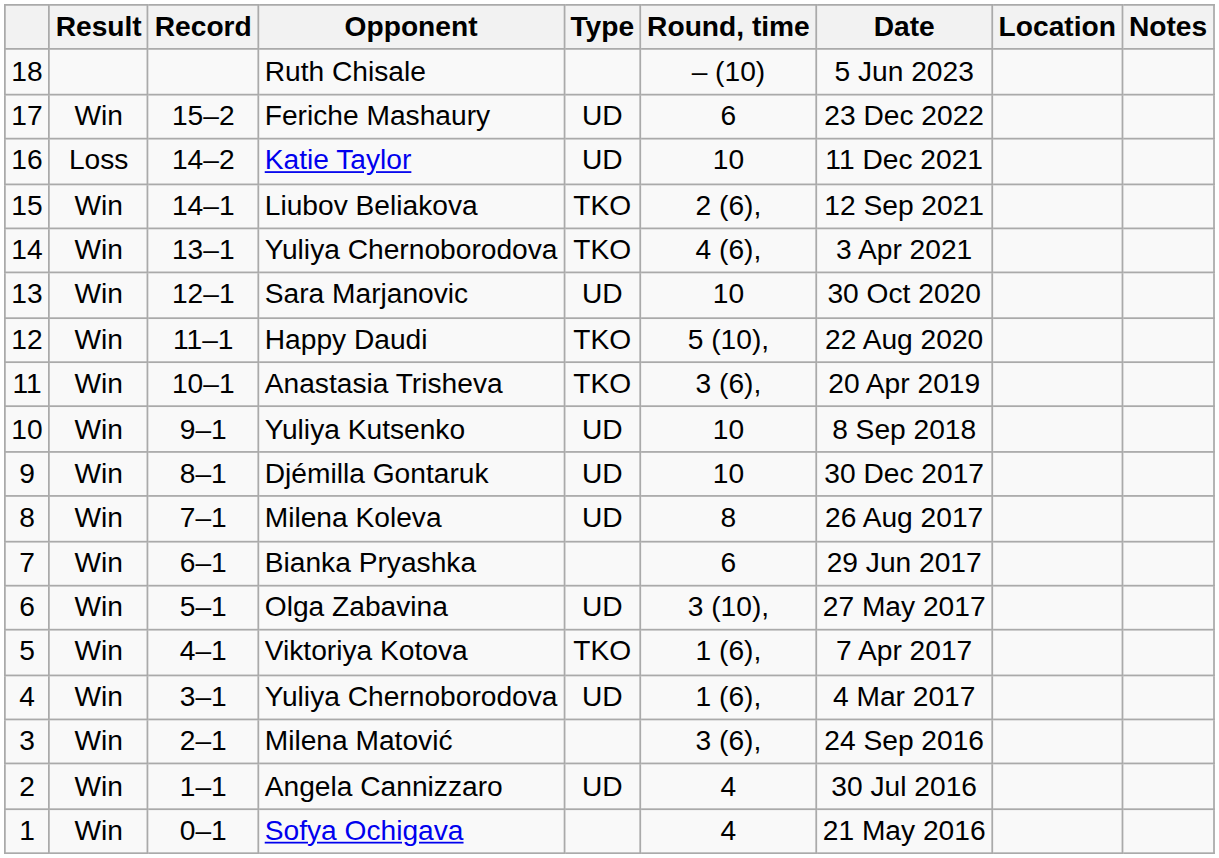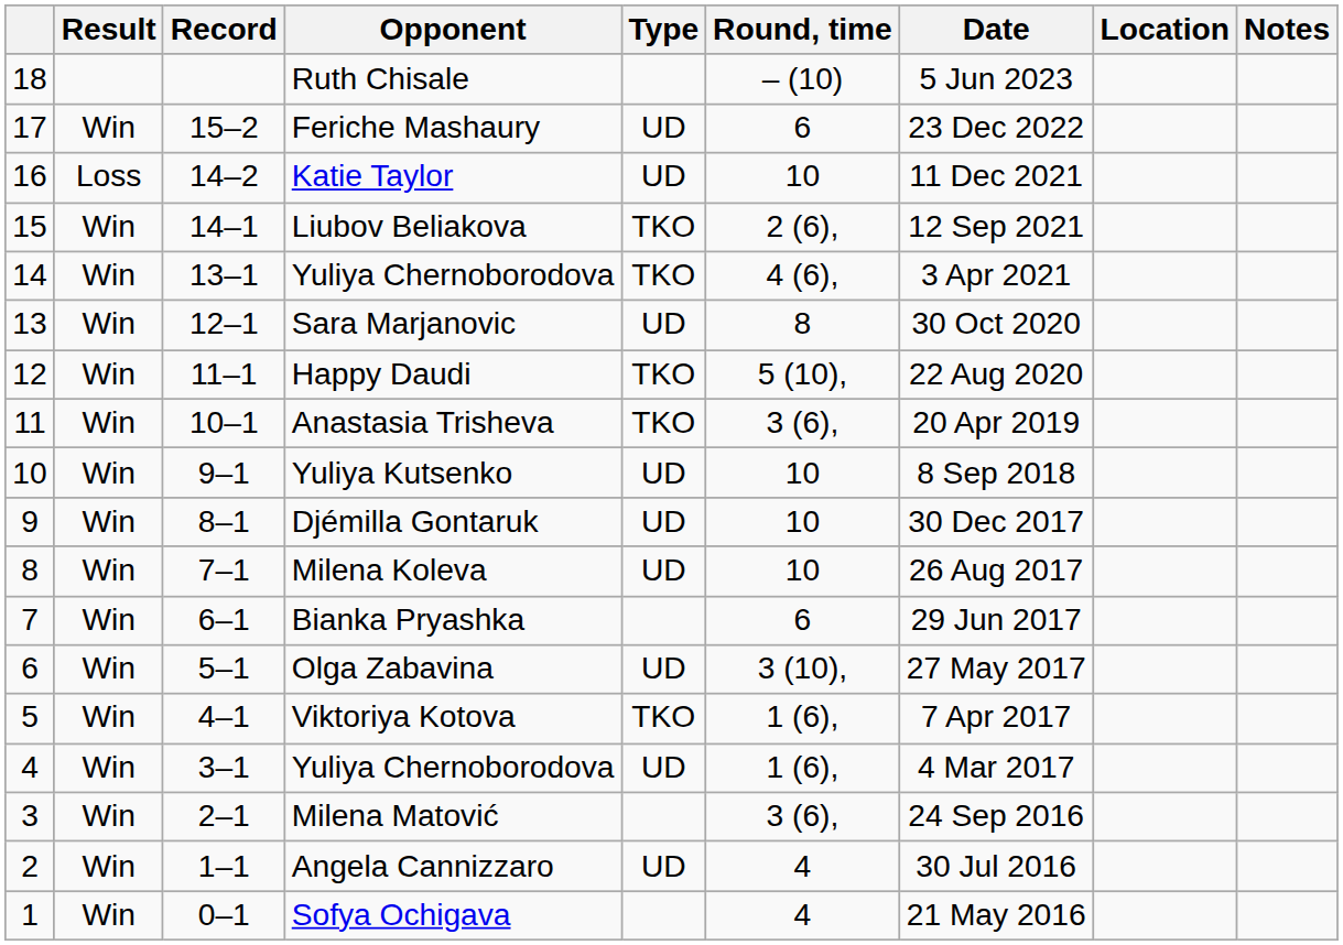 <table class="wikitable" style="text-align:center">
 <tr>
 <th></th>
 <th>Result</th>
 <th>Record</th>
 <th>Opponent</th>
 <th>Type</th>
 <th>Round, time</th>
 <th>Date</th>
 <th>Location</th>
 <th>Notes</th>
 </tr>
 <tr>
 <td>18</td>
 <td></td>
 <td></td>
 <td style="text-align:left;"> Ruth Chisale</td>
 <td></td>
 <td>– (10)</td>
 <td>5 Jun 2023</td>
 <td style="text-align:left;"> </td>
 <td align=left></td>
 </tr>
 <tr>
 <td>17</td>
 <td>Win</td>
 <td>15–2</td>
 <td style="text-align:left;"> Feriche Mashaury</td>
 <td>UD</td>
 <td>6</td>
 <td>23 Dec 2022</td>
 <td style="text-align:left;"> </td>
 <td></td>
 </tr>
 <tr>
 <td>16</td>
 <td>Loss</td>
 <td>14–2</td>
 <td style="text-align:left;"> <a href='#'>Katie Taylor</a></td>
 <td>UD</td>
 <td>10</td>
 <td>11 Dec 2021</td>
 <td style="text-align:left;"> </td>
 <td style="text-align:left;"></td>
 </tr>
 <tr>
 <td>15</td>
 <td>Win</td>
 <td>14–1</td>
 <td style="text-align:left;"> Liubov Beliakova</td>
 <td>TKO</td>
 <td>2 (6), </td>
 <td>12 Sep 2021</td>
 <td style="text-align:left;"> </td>
 <td></td>
 </tr>
 <tr>
 <td>14</td>
 <td>Win</td>
 <td>13–1</td>
 <td style="text-align:left;"> Yuliya Chernoborodova</td>
 <td>TKO</td>
 <td>4 (6), </td>
 <td>3 Apr 2021</td>
 <td style="text-align:left;"> </td>
 <td></td>
 </tr>
 <tr>
 <td>13</td>
 <td>Win</td>
 <td>12–1</td>
 <td style="text-align:left;"> Sara Marjanovic</td>
 <td>UD</td>
-<td>10</td>
+<td>8</td>
 <td>30 Oct 2020</td>
 <td style="text-align:left;"> </td>
 <td></td>
 </tr>
 <tr>
 <td>12</td>
 <td>Win</td>
 <td>11–1</td>
 <td style="text-align:left;"> Happy Daudi</td>
 <td>TKO</td>
 <td>5 (10), </td>
 <td>22 Aug 2020</td>
 <td style="text-align:left;"> </td>
 <td style="text-align:left;"></td>
 </tr>
 <tr>
 <td>11</td>
 <td>Win</td>
 <td>10–1</td>
 <td style="text-align:left;"> Anastasia Trisheva</td>
 <td>TKO</td>
 <td>3 (6), </td>
 <td>20 Apr 2019</td>
 <td style="text-align:left;"> </td>
 <td></td>
 </tr>
 <tr>
 <td>10</td>
 <td>Win</td>
 <td>9–1</td>
 <td style="text-align:left;"> Yuliya Kutsenko</td>
 <td>UD</td>
 <td>10</td>
 <td>8 Sep 2018</td>
 <td style="text-align:left;"> </td>
 <td style="text-align:left;"></td>
 </tr>
 <tr>
 <td>9</td>
 <td>Win</td>
 <td>8–1</td>
 <td style="text-align:left;"> Djémilla Gontaruk</td>
 <td>UD</td>
 <td>10</td>
 <td>30 Dec 2017</td>
 <td style="text-align:left;"> </td>
 <td style="text-align:left;"></td>
 </tr>
 <tr>
 <td>8</td>
 <td>Win</td>
 <td>7–1</td>
 <td style="text-align:left;"> Milena Koleva</td>
 <td>UD</td>
-<td>8</td>
+<td>10</td>
 <td>26 Aug 2017</td>
 <td style="text-align:left;"> </td>
 <td style="text-align:left;"></td>
 </tr>
 <tr>
 <td>7</td>
 <td>Win</td>
 <td>6–1</td>
 <td style="text-align:left;"> Bianka Pryashka</td>
 <td></td>
 <td>6</td>
 <td>29 Jun 2017</td>
 <td style="text-align:left;"> </td>
 <td></td>
 </tr>
 <tr>
 <td>6</td>
 <td>Win</td>
 <td>5–1</td>
 <td style="text-align:left;"> Olga Zabavina</td>
 <td>UD</td>
 <td>3 (10), </td>
 <td>27 May 2017</td>
 <td style="text-align:left;"> </td>
 <td></td>
 </tr>
 <tr>
 <td>5</td>
 <td>Win</td>
 <td>4–1</td>
 <td style="text-align:left;"> Viktoriya Kotova</td>
 <td>TKO</td>
 <td>1 (6), </td>
 <td>7 Apr 2017</td>
 <td style="text-align:left;"> </td>
 <td></td>
 </tr>
 <tr>
 <td>4</td>
 <td>Win</td>
 <td>3–1</td>
 <td style="text-align:left;"> Yuliya Chernoborodova</td>
 <td>UD</td>
 <td>1 (6), </td>
 <td>4 Mar 2017</td>
 <td style="text-align:left;"> </td>
 <td></td>
 </tr>
 <tr>
 <td>3</td>
 <td>Win</td>
 <td>2–1</td>
 <td style="text-align:left;"> Milena Matović</td>
 <td></td>
 <td>3 (6), </td>
 <td>24 Sep 2016</td>
 <td style="text-align:left;"> </td>
 <td></td>
 </tr>
 <tr>
 <td>2</td>
 <td>Win</td>
 <td>1–1</td>
 <td style="text-align:left;"> Angela Cannizzaro</td>
 <td>UD</td>
 <td>4</td>
 <td>30 Jul 2016</td>
 <td style="text-align:left;"> </td>
 <td></td>
 </tr>
 <tr>
 <td>1</td>
 <td>Win</td>
 <td>0–1</td>
 <td style="text-align:left;"> <a href='#'>Sofya Ochigava</a></td>
 <td></td>
 <td>4</td>
 <td>21 May 2016</td>
 <td style="text-align:left;"> </td>
 <td></td>
 </tr>
 </table>
